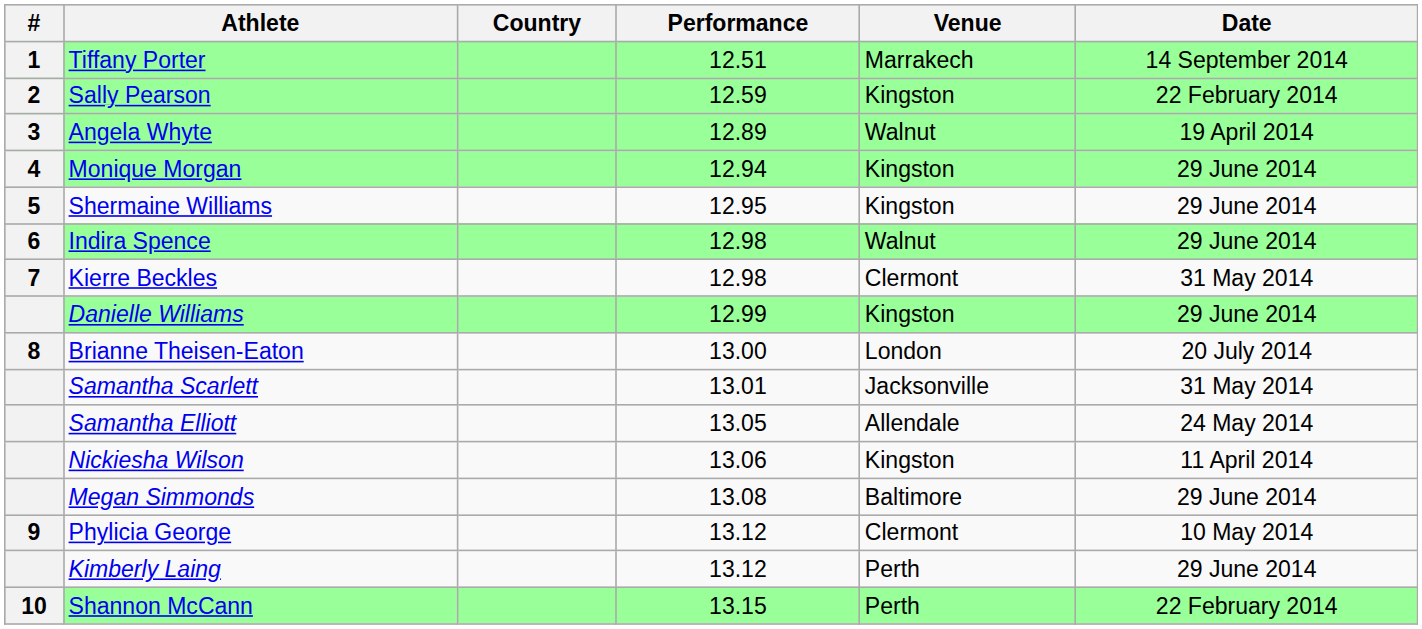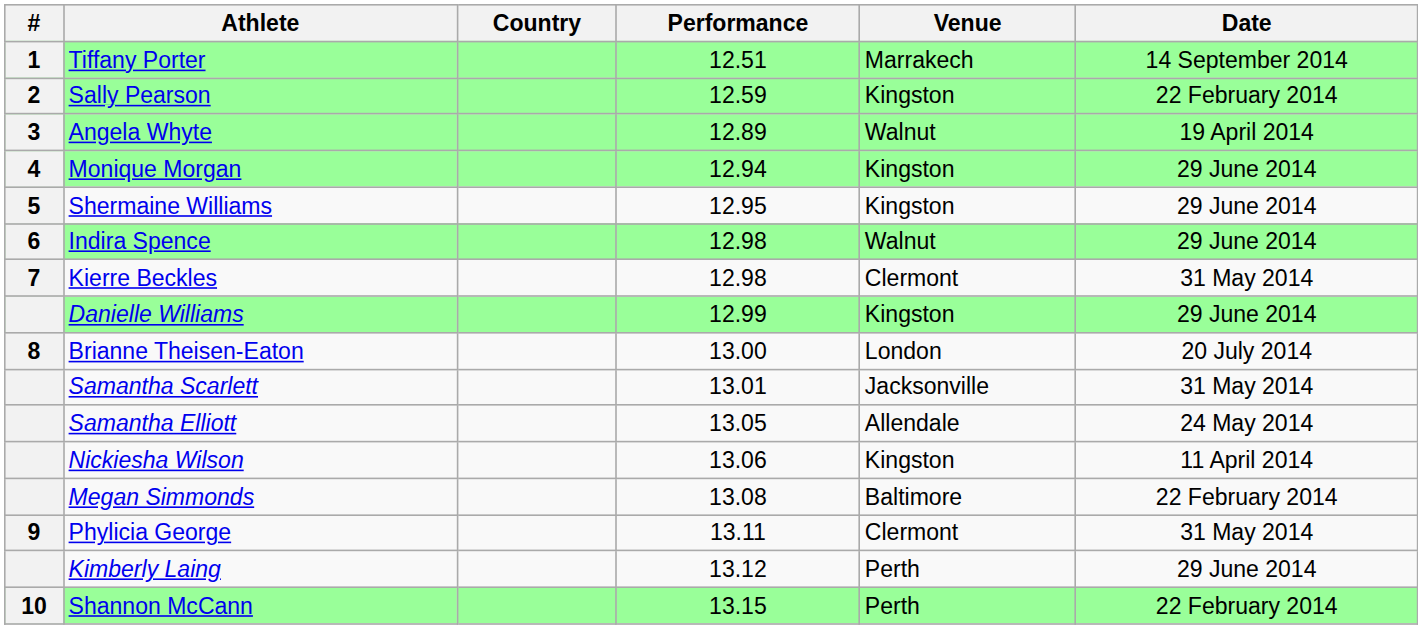 <table class="wikitable" width=100% style="font-size:90%; text-align:center;">
 <tr>
 <th>#</th>
 <th>Athlete</th>
 <th>Country</th>
 <th>Performance</th>
 <th>Venue</th>
 <th>Date</th>
 </tr>
 <tr bgcolor="99FF99">
 <th>1</th>
 <td align=left><a href='#'>Tiffany Porter</a></td>
 <td align=left></td>
 <td>12.51</td>
 <td align=left> Marrakech</td>
 <td>14 September 2014</td>
 </tr>
 <tr bgcolor="99FF99">
 <th>2</th>
 <td align=left><a href='#'>Sally Pearson</a></td>
 <td align=left></td>
 <td>12.59</td>
 <td align=left> Kingston</td>
 <td>22 February 2014</td>
 </tr>
 <tr bgcolor="99FF99">
 <th>3</th>
 <td align=left><a href='#'>Angela Whyte</a></td>
 <td align=left></td>
 <td>12.89</td>
 <td align=left> Walnut</td>
 <td>19 April 2014</td>
 </tr>
 <tr bgcolor="99FF99">
 <th>4</th>
 <td align=left><a href='#'>Monique Morgan</a></td>
 <td align=left></td>
 <td>12.94</td>
 <td align=left> Kingston</td>
 <td>29 June 2014</td>
 </tr>
 <tr>
 <th>5</th>
 <td align=left><a href='#'>Shermaine Williams</a></td>
 <td align=left></td>
 <td>12.95</td>
 <td align=left> Kingston</td>
 <td>29 June 2014</td>
 </tr>
 <tr bgcolor="99FF99">
 <th>6</th>
 <td align=left><a href='#'>Indira Spence</a></td>
 <td align=left></td>
 <td>12.98</td>
 <td align=left> Walnut</td>
 <td>29 June 2014</td>
 </tr>
 <tr>
 <th>7</th>
 <td align=left><a href='#'>Kierre Beckles</a></td>
 <td align=left></td>
 <td>12.98</td>
 <td align=left> Clermont</td>
 <td>31 May 2014</td>
 </tr>
 <tr bgcolor="99FF99">
 <th></th>
 <td align=left><em><a href='#'>Danielle Williams</a></em></td>
 <td align=left></td>
 <td>12.99</td>
 <td align=left> Kingston</td>
 <td>29 June 2014</td>
 </tr>
 <tr>
 <th>8</th>
 <td align=left><a href='#'>Brianne Theisen-Eaton</a></td>
 <td align=left></td>
 <td>13.00</td>
 <td align=left> London</td>
 <td>20 July 2014</td>
 </tr>
 <tr>
 <th></th>
 <td align=left><em><a href='#'>Samantha Scarlett</a></em></td>
 <td align=left></td>
 <td>13.01</td>
 <td align=left> Jacksonville</td>
 <td>31 May 2014</td>
 </tr>
 <tr>
 <th></th>
 <td align=left><em><a href='#'>Samantha Elliott</a></em></td>
 <td align=left></td>
 <td>13.05</td>
 <td align=left> Allendale</td>
 <td>24 May 2014</td>
 </tr>
 <tr>
 <th></th>
 <td align=left><em><a href='#'>Nickiesha Wilson</a></em></td>
 <td align=left></td>
 <td>13.06</td>
 <td align=left> Kingston</td>
 <td>11 April 2014</td>
 </tr>
 <tr>
 <th></th>
 <td align=left><em><a href='#'>Megan Simmonds</a></em></td>
 <td align=left></td>
 <td>13.08</td>
 <td align=left> Baltimore</td>
-<td>29 June 2014</td>
+<td>22 February 2014</td>
 </tr>
 <tr>
 <th>9</th>
 <td align=left><a href='#'>Phylicia George</a></td>
 <td align=left></td>
-<td>13.12</td>
+<td>13.11</td>
 <td align=left> Clermont</td>
-<td>10 May 2014</td>
+<td>31 May 2014</td>
 </tr>
 <tr>
 <th></th>
 <td align=left><em><a href='#'>Kimberly Laing</a></em></td>
 <td align=left></td>
 <td>13.12</td>
 <td align=left> Perth</td>
 <td>29 June 2014</td>
 </tr>
 <tr bgcolor="99FF99">
 <th>10</th>
 <td align=left><a href='#'>Shannon McCann</a></td>
 <td align=left></td>
 <td>13.15</td>
 <td align=left> Perth</td>
 <td>22 February 2014</td>
 </tr>
 </table>
